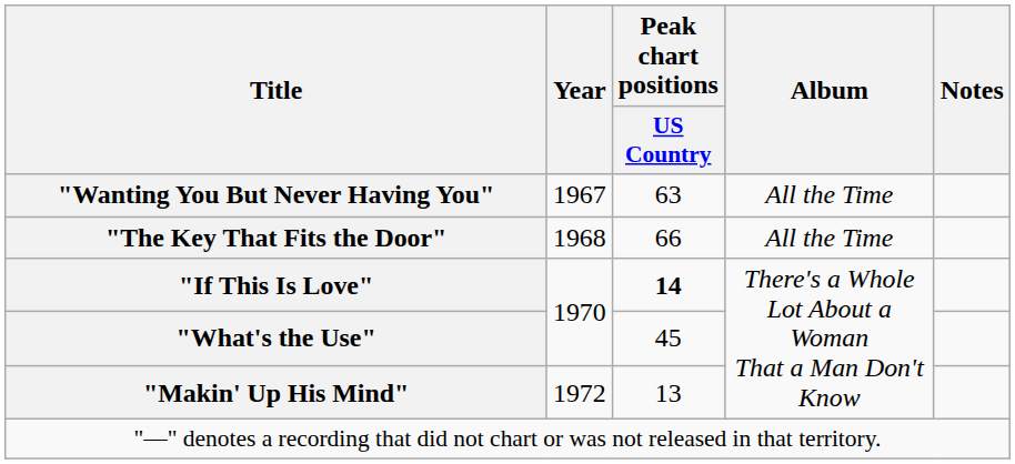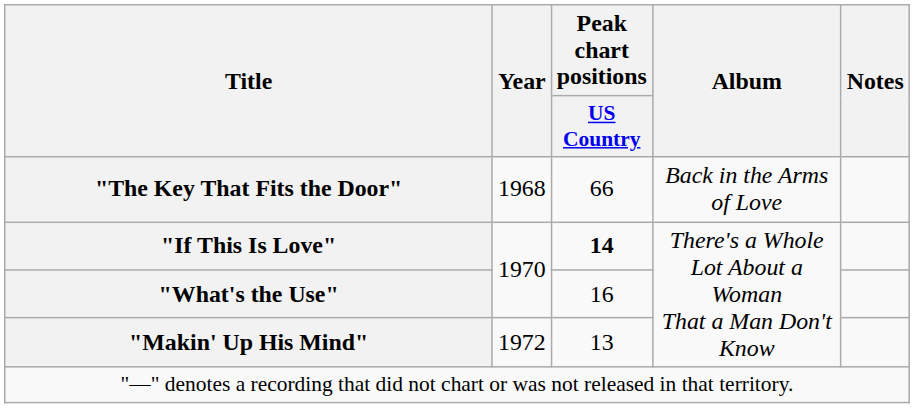 <table class="wikitable plainrowheaders" style="text-align:center;" border="1">
 <tr>
 <th scope="col" rowspan="2" style="width:20em;">Title</th>
 <th scope="col" rowspan="2">Year</th>
 <th scope="col" colspan="1">Peak<br>chart<br>positions</th>
 <th scope="col" rowspan="2">Album</th>
 <th scope="col" rowspan="2">Notes</th>
 </tr>
 <tr>
 <th scope="col" style="width:3em;font-size:90%;"><a href='#'>US<br>Country</a><br></th>
 </tr>
 <tr>
-<th scope="row">"Wanting You But Never Having You"</th>
-<td>1967</td>
-<td>63</td>
-<td><em>All the Time</em></td>
-<td></td>
-</tr>
-<tr>
 <th scope="row">"The Key That Fits the Door"</th>
 <td>1968</td>
 <td>66</td>
-<td><em>All the Time</em></td>
+<td><em>Back in the Arms of Love</em></td>
 <td></td>
 </tr>
 <tr>
 <th scope="row">"If This Is Love"</th>
 <td rowspan="2">1970</td>
 <td><strong>14</strong></td>
 <td rowspan="3"><em>There's a Whole Lot About a Woman<br>That a Man Don't Know</em></td>
 <td></td>
 </tr>
 <tr>
 <th scope="row">"What's the Use"</th>
-<td>45</td>
+<td>16</td>
 <td></td>
 </tr>
 <tr>
 <th scope="row">"Makin' Up His Mind"</th>
 <td>1972</td>
 <td>13</td>
 <td></td>
 </tr>
 <tr>
 <td colspan="5" style="font-size:90%">"—" denotes a recording that did not chart or was not released in that territory.</td>
 </tr>
 </table>
